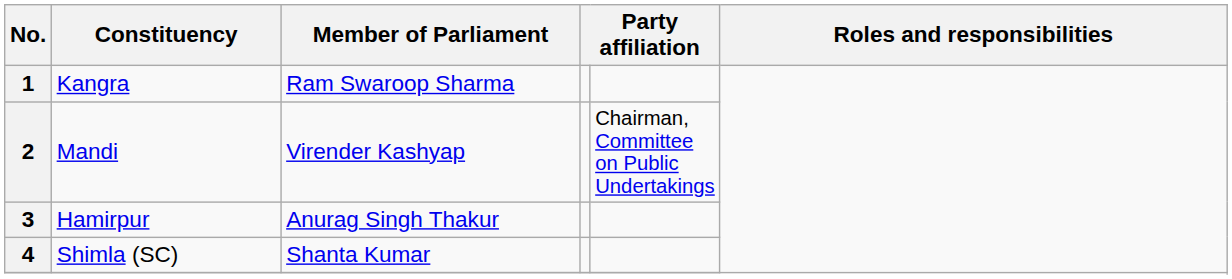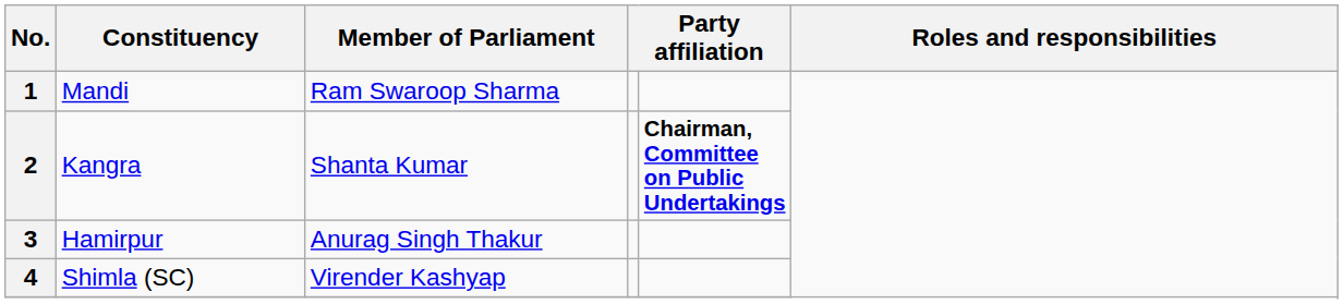 <table class="wikitable">
 <tr style="text-align:center;">
 <th>No.</th>
 <th style="width:12em">Constituency</th>
 <th style="width:18em">Member of Parliament</th>
 <th colspan="2" style="width:18em">Party affiliation</th>
 <th style="width:32em">Roles and responsibilities</th>
 </tr>
 <tr>
 <th>1</th>
-<td><a href='#'>Kangra</a></td>
+<td><a href='#'>Mandi</a></td>
 <td><a href='#'>Ram Swaroop Sharma</a></td>
 <td></td>
 <td></td>
 </tr>
 <tr>
 <th>2</th>
-<td><a href='#'>Mandi</a></td>
-<td><a href='#'>Virender Kashyap</a></td>
+<td><a href='#'>Kangra</a></td>
+<td><a href='#'>Shanta Kumar</a></td>
 <td></td>
-<td style="font-size:90%">Chairman, <a href='#'>Committee on Public Undertakings</a></td>
+<td style="font-size:90%"><strong>Chairman, <a href='#'>Committee on Public Undertakings</a></strong></td>
 </tr>
 <tr>
 <th>3</th>
 <td><a href='#'>Hamirpur</a></td>
 <td><a href='#'>Anurag Singh Thakur</a></td>
 <td></td>
 <td></td>
 </tr>
 <tr>
 <th>4</th>
 <td><a href='#'>Shimla</a> (SC)</td>
-<td><a href='#'>Shanta Kumar</a></td>
+<td><a href='#'>Virender Kashyap</a></td>
 <td></td>
 <td></td>
 </tr>
 <tr>
 </tr>
 </table>
